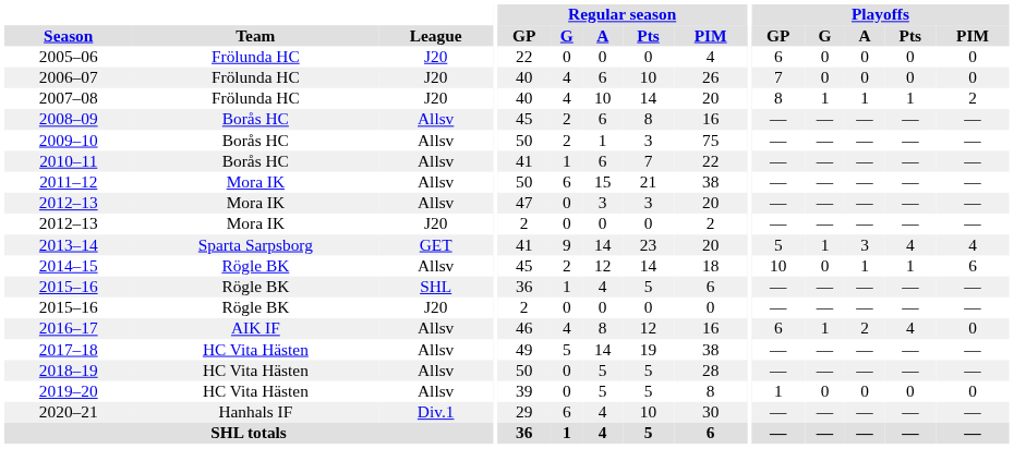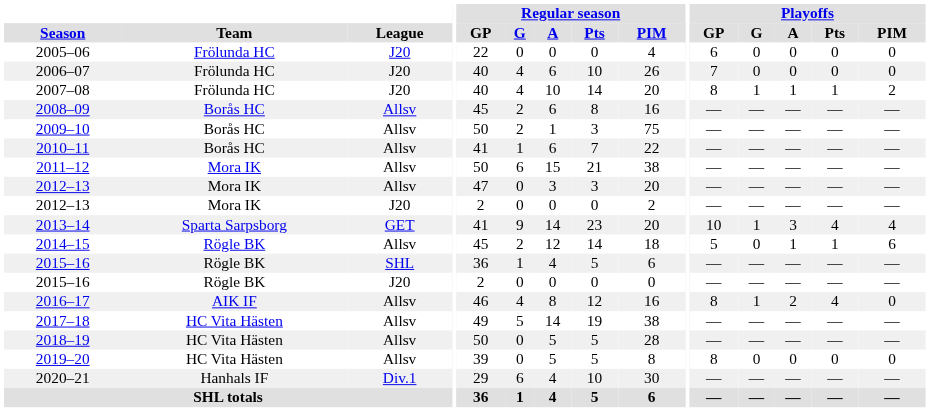 <table border="0" cellpadding="1" cellspacing="0" style="text-align:center; width:60em">
 <tr bgcolor="#e0e0e0">
 <th colspan="3" bgcolor="#ffffff"></th>
 <th rowspan="99" bgcolor="#ffffff"></th>
 <th colspan="5"><a href='#'>Regular season</a></th>
 <th rowspan="99" bgcolor="#ffffff"></th>
 <th colspan="5"><a href='#'>Playoffs</a></th>
 </tr>
 <tr bgcolor="#e0e0e0">
 <th><a href='#'>Season</a></th>
 <th>Team</th>
 <th>League</th>
 <th>GP</th>
 <th><a href='#'>G</a></th>
 <th><a href='#'>A</a></th>
 <th><a href='#'>Pts</a></th>
 <th><a href='#'>PIM</a></th>
 <th>GP</th>
 <th>G</th>
 <th>A</th>
 <th>Pts</th>
 <th>PIM</th>
 </tr>
 <tr>
 <td>2005–06</td>
 <td><a href='#'>Frölunda HC</a></td>
 <td><a href='#'>J20</a></td>
 <td>22</td>
 <td>0</td>
 <td>0</td>
 <td>0</td>
 <td>4</td>
 <td>6</td>
 <td>0</td>
 <td>0</td>
 <td>0</td>
 <td>0</td>
 </tr>
 <tr bgcolor="#f0f0f0">
 <td>2006–07</td>
 <td>Frölunda HC</td>
 <td>J20</td>
 <td>40</td>
 <td>4</td>
 <td>6</td>
 <td>10</td>
 <td>26</td>
 <td>7</td>
 <td>0</td>
 <td>0</td>
 <td>0</td>
 <td>0</td>
 </tr>
 <tr>
 <td>2007–08</td>
 <td>Frölunda HC</td>
 <td>J20</td>
 <td>40</td>
 <td>4</td>
 <td>10</td>
 <td>14</td>
 <td>20</td>
 <td>8</td>
 <td>1</td>
 <td>1</td>
 <td>1</td>
 <td>2</td>
 </tr>
 <tr bgcolor="#f0f0f0">
 <td><a href='#'>2008–09</a></td>
 <td><a href='#'>Borås HC</a></td>
 <td><a href='#'>Allsv</a></td>
 <td>45</td>
 <td>2</td>
 <td>6</td>
 <td>8</td>
 <td>16</td>
 <td>—</td>
 <td>—</td>
 <td>—</td>
 <td>—</td>
 <td>—</td>
 </tr>
 <tr>
 <td><a href='#'>2009–10</a></td>
 <td>Borås HC</td>
 <td>Allsv</td>
 <td>50</td>
 <td>2</td>
 <td>1</td>
 <td>3</td>
 <td>75</td>
 <td>—</td>
 <td>—</td>
 <td>—</td>
 <td>—</td>
 <td>—</td>
 </tr>
 <tr bgcolor="#f0f0f0">
 <td><a href='#'>2010–11</a></td>
 <td>Borås HC</td>
 <td>Allsv</td>
 <td>41</td>
 <td>1</td>
 <td>6</td>
 <td>7</td>
 <td>22</td>
 <td>—</td>
 <td>—</td>
 <td>—</td>
 <td>—</td>
 <td>—</td>
 </tr>
 <tr>
 <td><a href='#'>2011–12</a></td>
 <td><a href='#'>Mora IK</a></td>
 <td>Allsv</td>
 <td>50</td>
 <td>6</td>
 <td>15</td>
 <td>21</td>
 <td>38</td>
 <td>—</td>
 <td>—</td>
 <td>—</td>
 <td>—</td>
 <td>—</td>
 </tr>
 <tr bgcolor="#f0f0f0">
 <td><a href='#'>2012–13</a></td>
 <td>Mora IK</td>
 <td>Allsv</td>
 <td>47</td>
 <td>0</td>
 <td>3</td>
 <td>3</td>
 <td>20</td>
 <td>—</td>
 <td>—</td>
 <td>—</td>
 <td>—</td>
 <td>—</td>
 </tr>
 <tr>
 <td>2012–13</td>
 <td>Mora IK</td>
 <td>J20</td>
 <td>2</td>
 <td>0</td>
 <td>0</td>
 <td>0</td>
 <td>2</td>
 <td>—</td>
 <td>—</td>
 <td>—</td>
 <td>—</td>
 <td>—</td>
 </tr>
 <tr bgcolor="#f0f0f0">
 <td><a href='#'>2013–14</a></td>
 <td><a href='#'>Sparta Sarpsborg</a></td>
 <td><a href='#'>GET</a></td>
 <td>41</td>
 <td>9</td>
 <td>14</td>
 <td>23</td>
 <td>20</td>
-<td>5</td>
+<td>10</td>
 <td>1</td>
 <td>3</td>
 <td>4</td>
 <td>4</td>
 </tr>
 <tr>
 <td><a href='#'>2014–15</a></td>
 <td><a href='#'>Rögle BK</a></td>
 <td>Allsv</td>
 <td>45</td>
 <td>2</td>
 <td>12</td>
 <td>14</td>
 <td>18</td>
-<td>10</td>
+<td>5</td>
 <td>0</td>
 <td>1</td>
 <td>1</td>
 <td>6</td>
 </tr>
 <tr bgcolor="#f0f0f0">
 <td><a href='#'>2015–16</a></td>
 <td>Rögle BK</td>
 <td><a href='#'>SHL</a></td>
 <td>36</td>
 <td>1</td>
 <td>4</td>
 <td>5</td>
 <td>6</td>
 <td>—</td>
 <td>—</td>
 <td>—</td>
 <td>—</td>
 <td>—</td>
 </tr>
 <tr>
 <td>2015–16</td>
 <td>Rögle BK</td>
 <td>J20</td>
 <td>2</td>
 <td>0</td>
 <td>0</td>
 <td>0</td>
 <td>0</td>
 <td>—</td>
 <td>—</td>
 <td>—</td>
 <td>—</td>
 <td>—</td>
 </tr>
 <tr bgcolor="#f0f0f0">
 <td><a href='#'>2016–17</a></td>
 <td><a href='#'>AIK IF</a></td>
 <td>Allsv</td>
 <td>46</td>
 <td>4</td>
 <td>8</td>
 <td>12</td>
 <td>16</td>
-<td>6</td>
+<td>8</td>
 <td>1</td>
 <td>2</td>
 <td>4</td>
 <td>0</td>
 </tr>
 <tr>
 <td><a href='#'>2017–18</a></td>
 <td><a href='#'>HC Vita Hästen</a></td>
 <td>Allsv</td>
 <td>49</td>
 <td>5</td>
 <td>14</td>
 <td>19</td>
 <td>38</td>
 <td>—</td>
 <td>—</td>
 <td>—</td>
 <td>—</td>
 <td>—</td>
 </tr>
 <tr bgcolor="#f0f0f0">
 <td><a href='#'>2018–19</a></td>
 <td>HC Vita Hästen</td>
 <td>Allsv</td>
 <td>50</td>
 <td>0</td>
 <td>5</td>
 <td>5</td>
 <td>28</td>
 <td>—</td>
 <td>—</td>
 <td>—</td>
 <td>—</td>
 <td>—</td>
 </tr>
 <tr>
 <td><a href='#'>2019–20</a></td>
 <td>HC Vita Hästen</td>
 <td>Allsv</td>
 <td>39</td>
 <td>0</td>
 <td>5</td>
 <td>5</td>
 <td>8</td>
-<td>1</td>
+<td>8</td>
 <td>0</td>
 <td>0</td>
 <td>0</td>
 <td>0</td>
 </tr>
 <tr bgcolor="#f0f0f0">
 <td 2020–21 Hockeyettan season>2020–21</td>
 <td>Hanhals IF</td>
 <td><a href='#'>Div.1</a></td>
 <td>29</td>
 <td>6</td>
 <td>4</td>
 <td>10</td>
 <td>30</td>
 <td>—</td>
 <td>—</td>
 <td>—</td>
 <td>—</td>
 <td>—</td>
 </tr>
 <tr bgcolor="#e0e0e0">
 <th colspan="3">SHL totals</th>
 <th>36</th>
 <th>1</th>
 <th>4</th>
 <th>5</th>
 <th>6</th>
 <th>—</th>
 <th>—</th>
 <th>—</th>
 <th>—</th>
 <th>—</th>
 </tr>
 </table>
